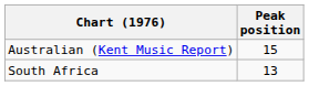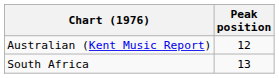 <table class="wikitable sortable">
 <tr>
 <th>Chart (1976)</th>
 <th>Peak<br>position</th>
 </tr>
 <tr>
 <td>Australian (<a href='#'>Kent Music Report</a>)</td>
-<td style="text-align:center;">15</td>
+<td style="text-align:center;">12</td>
 </tr>
 <tr>
 <td>South Africa</td>
 <td style="text-align:center;">13</td>
 </tr>
 </table>
